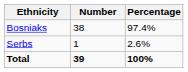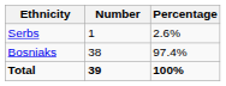 <table class="wikitable">
 <tr>
 <th width="100px">Ethnicity</th>
 <th width="80px">Number</th>
 <th width="80px">Percentage</th>
 </tr>
 <tr>
+<td><a href='#'>Serbs</a></td>
+<td>1</td>
+<td>2.6%</td>
+</tr>
+<tr>
 <td><a href='#'>Bosniaks</a></td>
 <td>38</td>
 <td>97.4%</td>
-</tr>
-<tr>
-<td><a href='#'>Serbs</a></td>
-<td>1</td>
-<td>2.6%</td>
 </tr>
 <tr>
 <td><strong>Total</strong></td>
 <td><strong>39</strong></td>
 <td><strong>100%</strong></td>
 </tr>
 </table>
